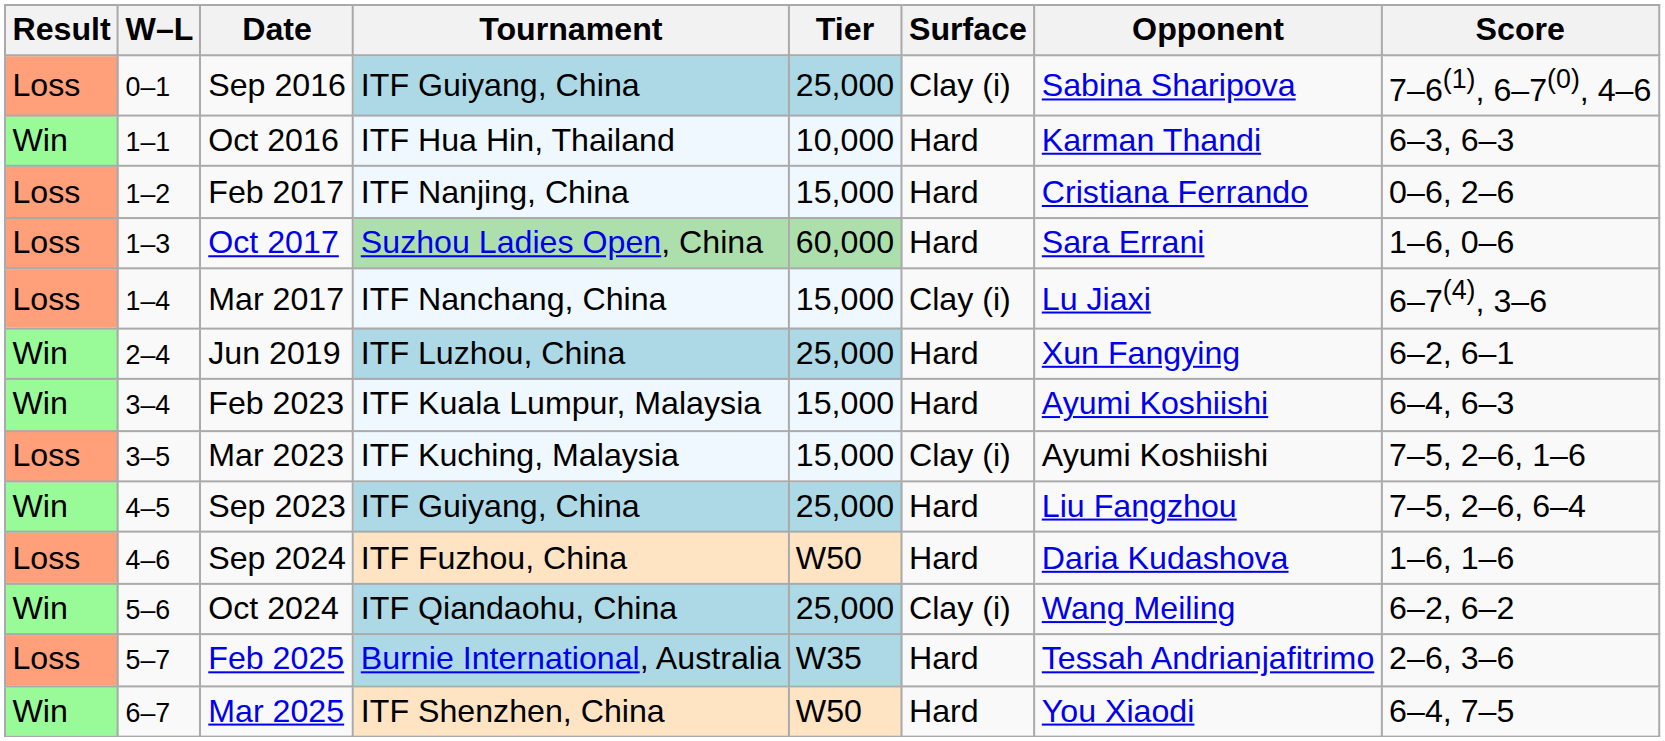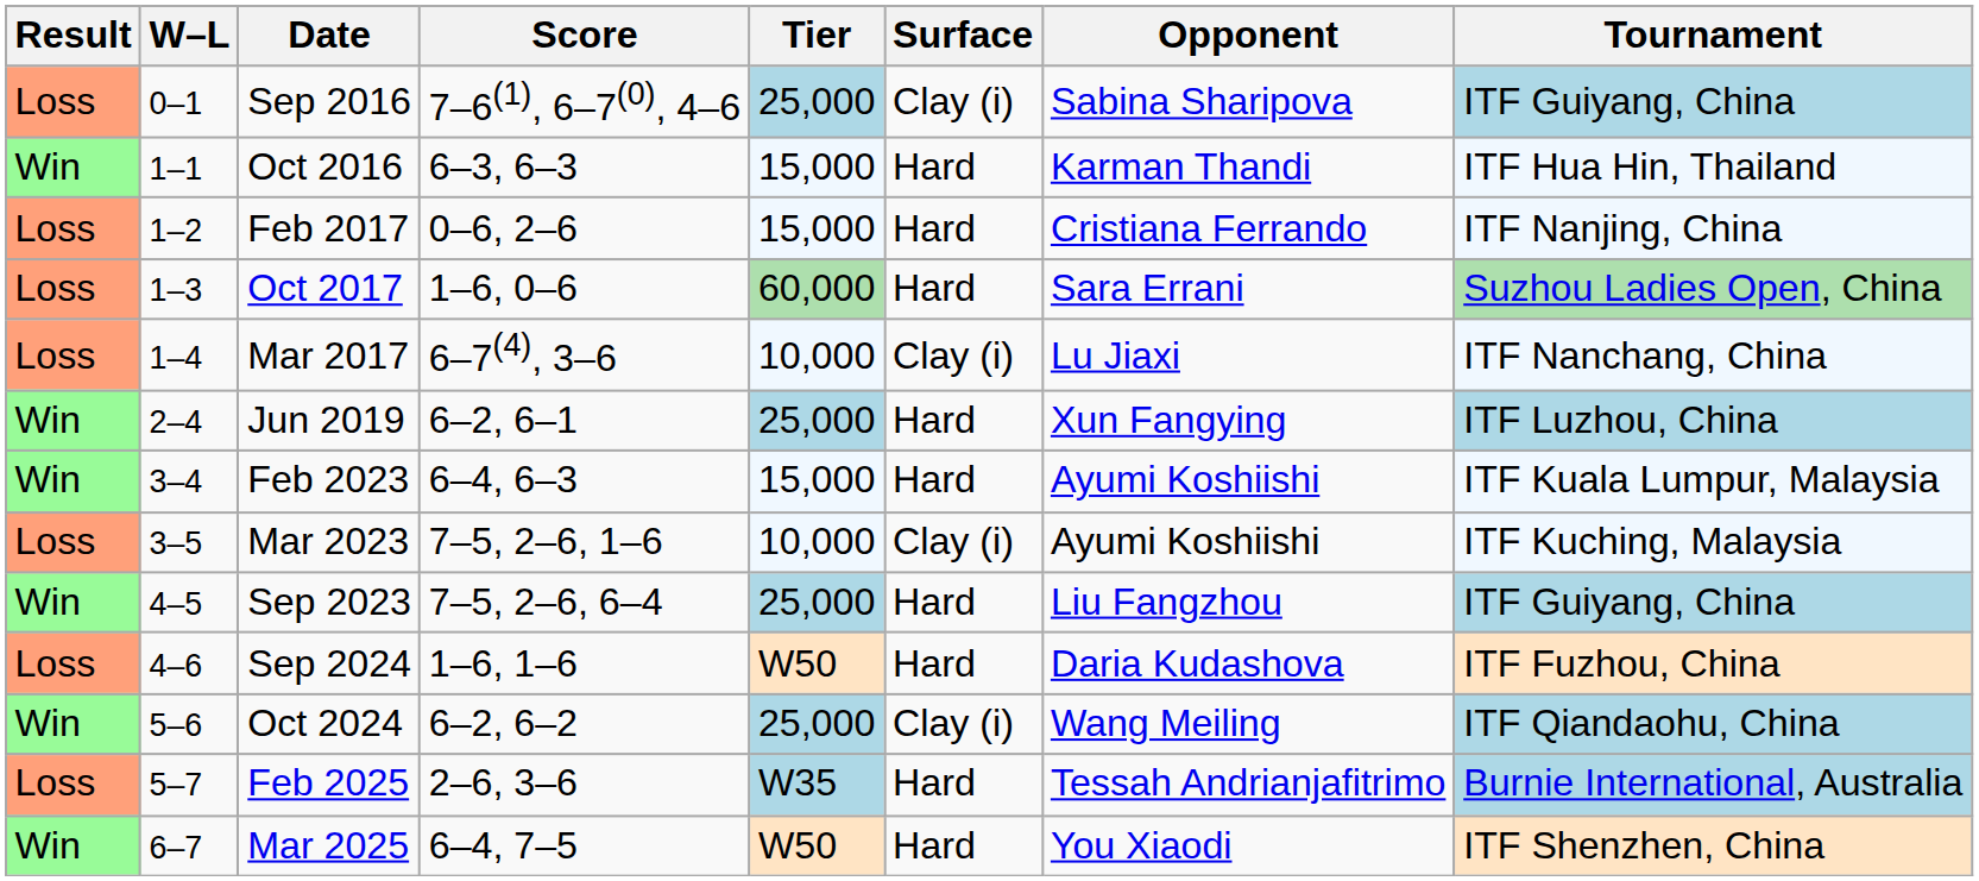 <table class="sortable wikitable">
 <tr>
 <th>Result</th>
 <th class="unsortable">W–L</th>
 <th>Date</th>
-<th>Tournament</th>
+<th class="unsortable">Score</th>
 <th>Tier</th>
 <th>Surface</th>
 <th>Opponent</th>
-<th class="unsortable">Score</th>
+<th>Tournament</th>
 </tr>
 <tr>
 <td bgcolor="FFA07A">Loss</td>
 <td><small>0–1</small></td>
 <td>Sep 2016</td>
-<td style="background:lightblue;">ITF Guiyang, China</td>
+<td>7–6<sup>(1)</sup>, 6–7<sup>(0)</sup>, 4–6</td>
 <td style="background:lightblue;">25,000</td>
 <td>Clay (i)</td>
 <td> <a href='#'>Sabina Sharipova</a></td>
-<td>7–6<sup>(1)</sup>, 6–7<sup>(0)</sup>, 4–6</td>
+<td style="background:lightblue;">ITF Guiyang, China</td>
 </tr>
 <tr>
 <td style="background:#98fb98;">Win</td>
 <td><small>1–1</small></td>
 <td>Oct 2016</td>
-<td style="background:#f0f8ff;">ITF Hua Hin, Thailand</td>
-<td style="background:#f0f8ff;">10,000</td>
+<td>6–3, 6–3</td>
+<td style="background:#f0f8ff;">15,000</td>
 <td>Hard</td>
 <td> <a href='#'>Karman Thandi</a></td>
-<td>6–3, 6–3</td>
+<td style="background:#f0f8ff;">ITF Hua Hin, Thailand</td>
 </tr>
 <tr>
 <td bgcolor="FFA07A">Loss</td>
 <td><small>1–2</small></td>
 <td>Feb 2017</td>
-<td style="background:#f0f8ff;">ITF Nanjing, China</td>
+<td>0–6, 2–6</td>
 <td style="background:#f0f8ff;">15,000</td>
 <td>Hard</td>
 <td> <a href='#'>Cristiana Ferrando</a></td>
-<td>0–6, 2–6</td>
+<td style="background:#f0f8ff;">ITF Nanjing, China</td>
 </tr>
 <tr>
 <td bgcolor="FFA07A">Loss</td>
 <td><small>1–3</small></td>
 <td><a href='#'>Oct 2017</a></td>
-<td style="background:#addfad;"><a href='#'>Suzhou Ladies Open</a>, China</td>
+<td>1–6, 0–6</td>
 <td style="background:#addfad;">60,000</td>
 <td>Hard</td>
 <td> <a href='#'>Sara Errani</a></td>
-<td>1–6, 0–6</td>
+<td style="background:#addfad;"><a href='#'>Suzhou Ladies Open</a>, China</td>
 </tr>
 <tr>
 <td bgcolor="FFA07A">Loss</td>
 <td><small>1–4</small></td>
 <td>Mar 2017</td>
-<td style="background:#f0f8ff;">ITF Nanchang, China</td>
-<td style="background:#f0f8ff;">15,000</td>
+<td>6–7<sup>(4)</sup>, 3–6</td>
+<td style="background:#f0f8ff;">10,000</td>
 <td>Clay (i)</td>
 <td> <a href='#'>Lu Jiaxi</a></td>
-<td>6–7<sup>(4)</sup>, 3–6</td>
+<td style="background:#f0f8ff;">ITF Nanchang, China</td>
 </tr>
 <tr>
 <td style="background:#98fb98;">Win</td>
 <td><small>2–4</small></td>
 <td>Jun 2019</td>
-<td style="background:lightblue;">ITF Luzhou, China</td>
+<td>6–2, 6–1</td>
 <td style="background:lightblue;">25,000</td>
 <td>Hard</td>
 <td> <a href='#'>Xun Fangying</a></td>
-<td>6–2, 6–1</td>
+<td style="background:lightblue;">ITF Luzhou, China</td>
 </tr>
 <tr>
 <td style="background:#98fb98;">Win</td>
 <td><small>3–4</small></td>
 <td>Feb 2023</td>
-<td style="background:#f0f8ff;">ITF Kuala Lumpur, Malaysia</td>
+<td>6–4, 6–3</td>
 <td style="background:#f0f8ff;">15,000</td>
 <td>Hard</td>
 <td> <a href='#'>Ayumi Koshiishi</a></td>
-<td>6–4, 6–3</td>
+<td style="background:#f0f8ff;">ITF Kuala Lumpur, Malaysia</td>
 </tr>
 <tr>
 <td bgcolor="FFA07A">Loss</td>
 <td><small>3–5</small></td>
 <td>Mar 2023</td>
-<td style="background:#f0f8ff;">ITF Kuching, Malaysia</td>
-<td style="background:#f0f8ff;">15,000</td>
+<td>7–5, 2–6, 1–6</td>
+<td style="background:#f0f8ff;">10,000</td>
 <td>Clay (i)</td>
 <td> Ayumi Koshiishi</td>
-<td>7–5, 2–6, 1–6</td>
+<td style="background:#f0f8ff;">ITF Kuching, Malaysia</td>
 </tr>
 <tr>
 <td style="background:#98fb98;">Win</td>
 <td><small>4–5</small></td>
 <td>Sep 2023</td>
-<td style="background:lightblue;">ITF Guiyang, China</td>
+<td>7–5, 2–6, 6–4</td>
 <td style="background:lightblue;">25,000</td>
 <td>Hard</td>
 <td> <a href='#'>Liu Fangzhou</a></td>
-<td>7–5, 2–6, 6–4</td>
+<td style="background:lightblue;">ITF Guiyang, China</td>
 </tr>
 <tr>
 <td bgcolor="FFA07A">Loss</td>
 <td><small>4–6</small></td>
 <td>Sep 2024</td>
-<td style="background:#ffe4c4;">ITF Fuzhou, China</td>
+<td>1–6, 1–6</td>
 <td style="background:#ffe4c4;">W50</td>
 <td>Hard</td>
 <td> <a href='#'>Daria Kudashova</a></td>
-<td>1–6, 1–6</td>
+<td style="background:#ffe4c4;">ITF Fuzhou, China</td>
 </tr>
 <tr>
 <td style="background:#98fb98;">Win</td>
 <td><small>5–6</small></td>
 <td>Oct 2024</td>
-<td style="background:lightblue;">ITF Qiandaohu, China</td>
+<td>6–2, 6–2</td>
 <td style="background:lightblue;">25,000</td>
 <td>Clay (i)</td>
 <td> <a href='#'>Wang Meiling</a></td>
-<td>6–2, 6–2</td>
+<td style="background:lightblue;">ITF Qiandaohu, China</td>
 </tr>
 <tr>
 <td bgcolor="FFA07A">Loss</td>
 <td><small>5–7</small></td>
 <td><a href='#'>Feb 2025</a></td>
-<td style="background:lightblue;"><a href='#'>Burnie International</a>, Australia</td>
+<td>2–6, 3–6</td>
 <td style="background:lightblue;">W35</td>
 <td>Hard</td>
 <td> <a href='#'>Tessah Andrianjafitrimo</a></td>
-<td>2–6, 3–6</td>
+<td style="background:lightblue;"><a href='#'>Burnie International</a>, Australia</td>
 </tr>
 <tr>
 <td style="background:#98fb98;">Win</td>
 <td><small>6–7</small></td>
 <td><a href='#'>Mar 2025</a></td>
-<td style="background:#ffe4c4;">ITF Shenzhen, China</td>
+<td>6–4, 7–5</td>
 <td style="background:#ffe4c4;">W50</td>
 <td>Hard</td>
 <td> <a href='#'>You Xiaodi</a></td>
-<td>6–4, 7–5</td>
+<td style="background:#ffe4c4;">ITF Shenzhen, China</td>
 </tr>
 </table>
